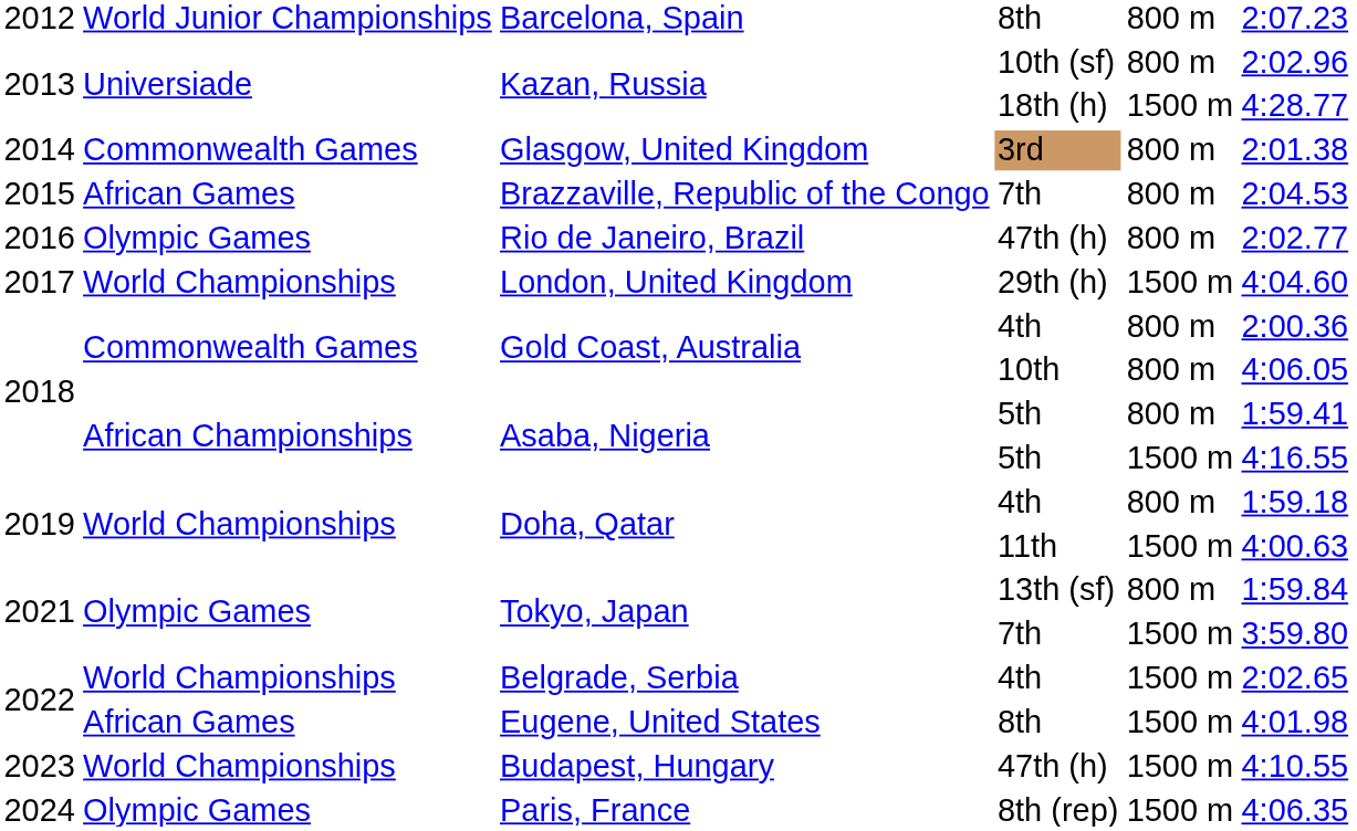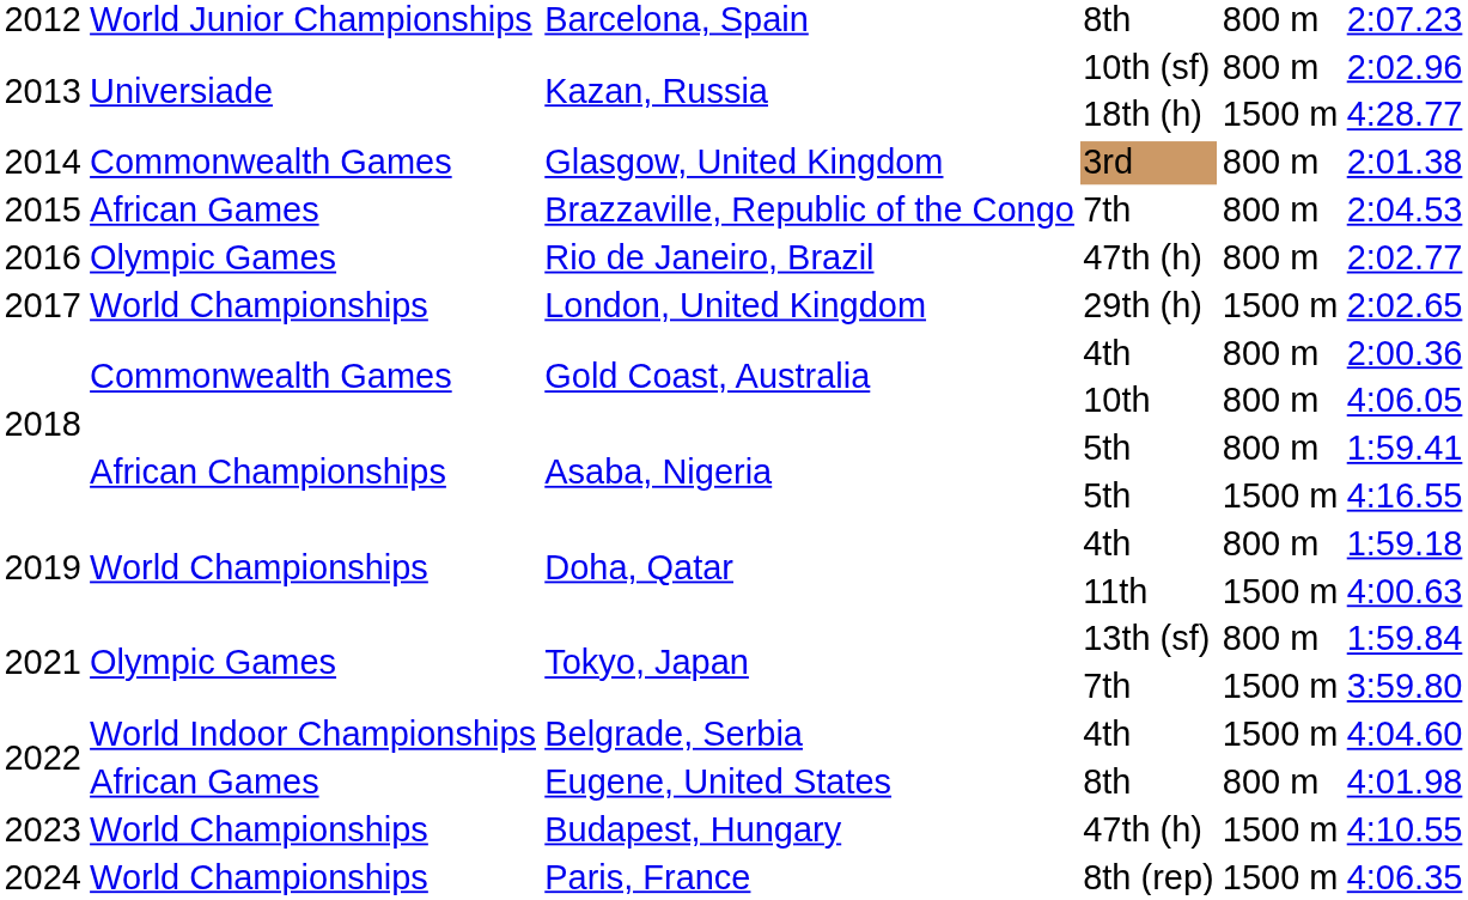 <table>
 <tr>
 <td>2012</td>
 <td><a href='#'>World Junior Championships</a></td>
 <td><a href='#'>Barcelona, Spain</a></td>
 <td>8th</td>
 <td>800 m</td>
 <td><a href='#'>2:07.23</a></td>
 </tr>
 <tr>
 <td rowspan=2>2013</td>
 <td rowspan=2><a href='#'>Universiade</a></td>
 <td rowspan=2><a href='#'>Kazan, Russia</a></td>
 <td>10th (sf)</td>
 <td>800 m</td>
 <td><a href='#'>2:02.96</a></td>
 </tr>
 <tr>
 <td>18th (h)</td>
 <td>1500 m</td>
 <td><a href='#'>4:28.77</a></td>
 </tr>
 <tr>
 <td>2014</td>
 <td><a href='#'>Commonwealth Games</a></td>
 <td><a href='#'>Glasgow, United Kingdom</a></td>
 <td bgcolor= cc9966>3rd</td>
 <td>800 m</td>
 <td><a href='#'>2:01.38</a></td>
 </tr>
 <tr>
 <td>2015</td>
 <td><a href='#'>African Games</a></td>
 <td><a href='#'>Brazzaville, Republic of the Congo</a></td>
 <td>7th</td>
 <td>800 m</td>
 <td><a href='#'>2:04.53</a></td>
 </tr>
 <tr>
 <td>2016</td>
 <td><a href='#'>Olympic Games</a></td>
 <td><a href='#'>Rio de Janeiro, Brazil</a></td>
 <td>47th (h)</td>
 <td>800 m</td>
 <td><a href='#'>2:02.77</a></td>
 </tr>
 <tr>
 <td>2017</td>
 <td><a href='#'>World Championships</a></td>
 <td><a href='#'>London, United Kingdom</a></td>
 <td>29th (h)</td>
 <td>1500 m</td>
-<td><a href='#'>4:04.60</a></td>
+<td><a href='#'>2:02.65</a></td>
 </tr>
 <tr>
 <td rowspan=4>2018</td>
 <td rowspan=2><a href='#'>Commonwealth Games</a></td>
 <td rowspan=2><a href='#'>Gold Coast, Australia</a></td>
 <td>4th</td>
 <td>800 m</td>
 <td><a href='#'>2:00.36</a></td>
 </tr>
 <tr>
 <td>10th</td>
 <td>800 m</td>
 <td><a href='#'>4:06.05</a></td>
 </tr>
 <tr>
 <td rowspan=2><a href='#'>African Championships</a></td>
 <td rowspan=2><a href='#'>Asaba, Nigeria</a></td>
 <td>5th</td>
 <td>800 m</td>
 <td><a href='#'>1:59.41</a></td>
 </tr>
 <tr>
 <td>5th</td>
 <td>1500 m</td>
 <td><a href='#'>4:16.55</a></td>
 </tr>
 <tr>
 <td rowspan=2>2019</td>
 <td rowspan=2><a href='#'>World Championships</a></td>
 <td rowspan=2><a href='#'>Doha, Qatar</a></td>
 <td>4th</td>
 <td>800 m</td>
 <td><a href='#'>1:59.18</a></td>
 </tr>
 <tr>
 <td>11th</td>
 <td>1500 m</td>
 <td><a href='#'>4:00.63</a></td>
 </tr>
 <tr>
 <td rowspan=2>2021</td>
 <td rowspan=2><a href='#'>Olympic Games</a></td>
 <td rowspan=2><a href='#'>Tokyo, Japan</a></td>
 <td>13th (sf)</td>
 <td>800 m</td>
 <td><a href='#'>1:59.84</a></td>
 </tr>
 <tr>
 <td>7th</td>
 <td>1500 m</td>
 <td><a href='#'>3:59.80</a></td>
 </tr>
 <tr>
 <td rowspan=2>2022</td>
-<td><a href='#'>World Championships</a></td>
+<td><a href='#'>World Indoor Championships</a></td>
 <td><a href='#'>Belgrade, Serbia</a></td>
 <td>4th</td>
 <td>1500 m </td>
-<td><a href='#'>2:02.65</a></td>
+<td><a href='#'>4:04.60</a></td>
 </tr>
 <tr>
 <td><a href='#'>African Games</a></td>
 <td><a href='#'>Eugene, United States</a></td>
 <td>8th</td>
-<td>1500 m</td>
+<td>800 m</td>
 <td><a href='#'>4:01.98</a></td>
 </tr>
 <tr>
 <td>2023</td>
 <td><a href='#'>World Championships</a></td>
 <td><a href='#'>Budapest, Hungary</a></td>
 <td>47th (h)</td>
 <td>1500 m</td>
 <td><a href='#'>4:10.55</a></td>
 </tr>
 <tr>
 <td>2024</td>
-<td><a href='#'>Olympic Games</a></td>
+<td><a href='#'>World Championships</a></td>
 <td><a href='#'>Paris, France</a></td>
 <td>8th (rep)</td>
 <td>1500 m</td>
 <td><a href='#'>4:06.35</a></td>
 </tr>
 </table>
